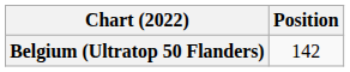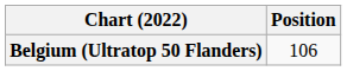 <table class="wikitable plainrowheaders" style="text-align:center">
 <tr>
 <th scope="col">Chart (2022)</th>
 <th scope="col">Position</th>
 </tr>
 <tr>
 <th scope="row">Belgium (Ultratop 50 Flanders)</th>
-<td>142</td>
+<td>106</td>
 </tr>
 </table>
